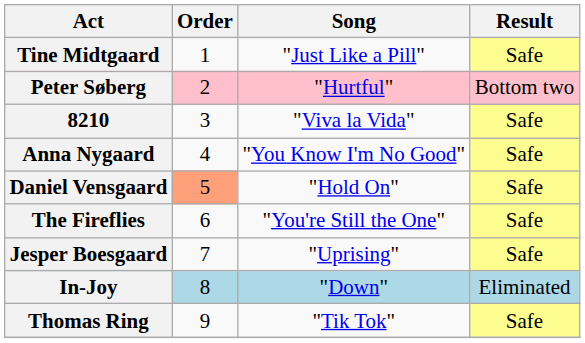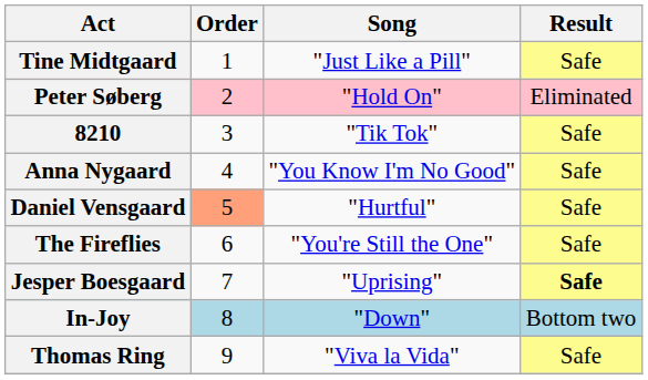 <table class="wikitable plainrowheaders" style="text-align:center;">
 <tr>
 <th scope="col">Act</th>
 <th scope="col">Order</th>
 <th scope="col">Song</th>
 <th scope="col">Result</th>
 </tr>
 <tr>
 <th scope="row">Tine Midtgaard</th>
 <td>1</td>
 <td>"<a href='#'>Just Like a Pill</a>"</td>
 <td style="background:#fdfc8f;">Safe</td>
 </tr>
 <tr style="background:pink;">
 <th scope="row">Peter Søberg</th>
 <td>2</td>
-<td>"<a href='#'>Hurtful</a>"</td>
-<td>Bottom two</td>
+<td>"<a href='#'>Hold On</a>"</td>
+<td>Eliminated</td>
 </tr>
 <tr>
 <th scope="row">8210</th>
 <td>3</td>
-<td>"<a href='#'>Viva la Vida</a>"</td>
+<td>"<a href='#'>Tik Tok</a>"</td>
 <td style="background:#fdfc8f;">Safe</td>
 </tr>
 <tr>
 <th scope="row">Anna Nygaard</th>
 <td>4</td>
 <td>"<a href='#'>You Know I'm No Good</a>"</td>
 <td style="background:#fdfc8f;">Safe</td>
 </tr>
 <tr>
 <th scope="row">Daniel Vensgaard</th>
 <td style="background: lightsalmon;">5</td>
-<td>"<a href='#'>Hold On</a>"</td>
+<td>"<a href='#'>Hurtful</a>"</td>
 <td style="background:#fdfc8f;">Safe</td>
 </tr>
 <tr>
 <th scope="row">The Fireflies</th>
 <td>6</td>
 <td>"<a href='#'>You're Still the One</a>"</td>
 <td style="background:#fdfc8f;">Safe</td>
 </tr>
 <tr>
 <th scope="row">Jesper Boesgaard</th>
 <td>7</td>
 <td>"<a href='#'>Uprising</a>"</td>
-<td style="background:#fdfc8f;">Safe</td>
+<td style="background:#fdfc8f;"><strong>Safe</strong></td>
 </tr>
 <tr style="background:lightblue;">
 <th scope="row">In-Joy</th>
 <td>8</td>
 <td>"<a href='#'>Down</a>"</td>
-<td>Eliminated</td>
+<td>Bottom two</td>
 </tr>
 <tr>
 <th scope="row">Thomas Ring</th>
 <td>9</td>
-<td>"<a href='#'>Tik Tok</a>"</td>
+<td>"<a href='#'>Viva la Vida</a>"</td>
 <td style="background:#fdfc8f;">Safe</td>
 </tr>
 <tr>
 </tr>
 </table>
